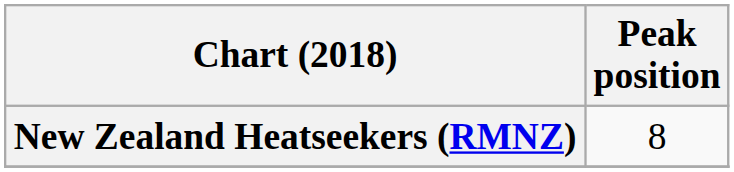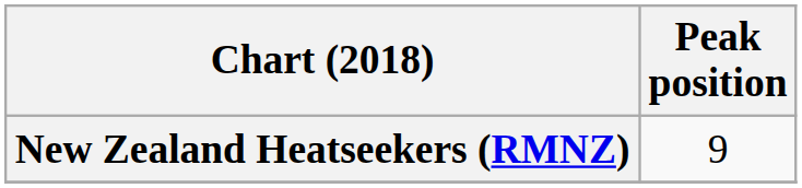 <table class="wikitable sortable plainrowheaders" style="text-align:center">
 <tr>
 <th scope="col">Chart (2018)</th>
 <th scope="col">Peak<br>position</th>
 </tr>
 <tr>
 <th scope="row">New Zealand Heatseekers (<a href='#'>RMNZ</a>)</th>
-<td>8</td>
+<td>9</td>
 </tr>
 <tr>
 </tr>
 <tr>
 </tr>
 </table>
